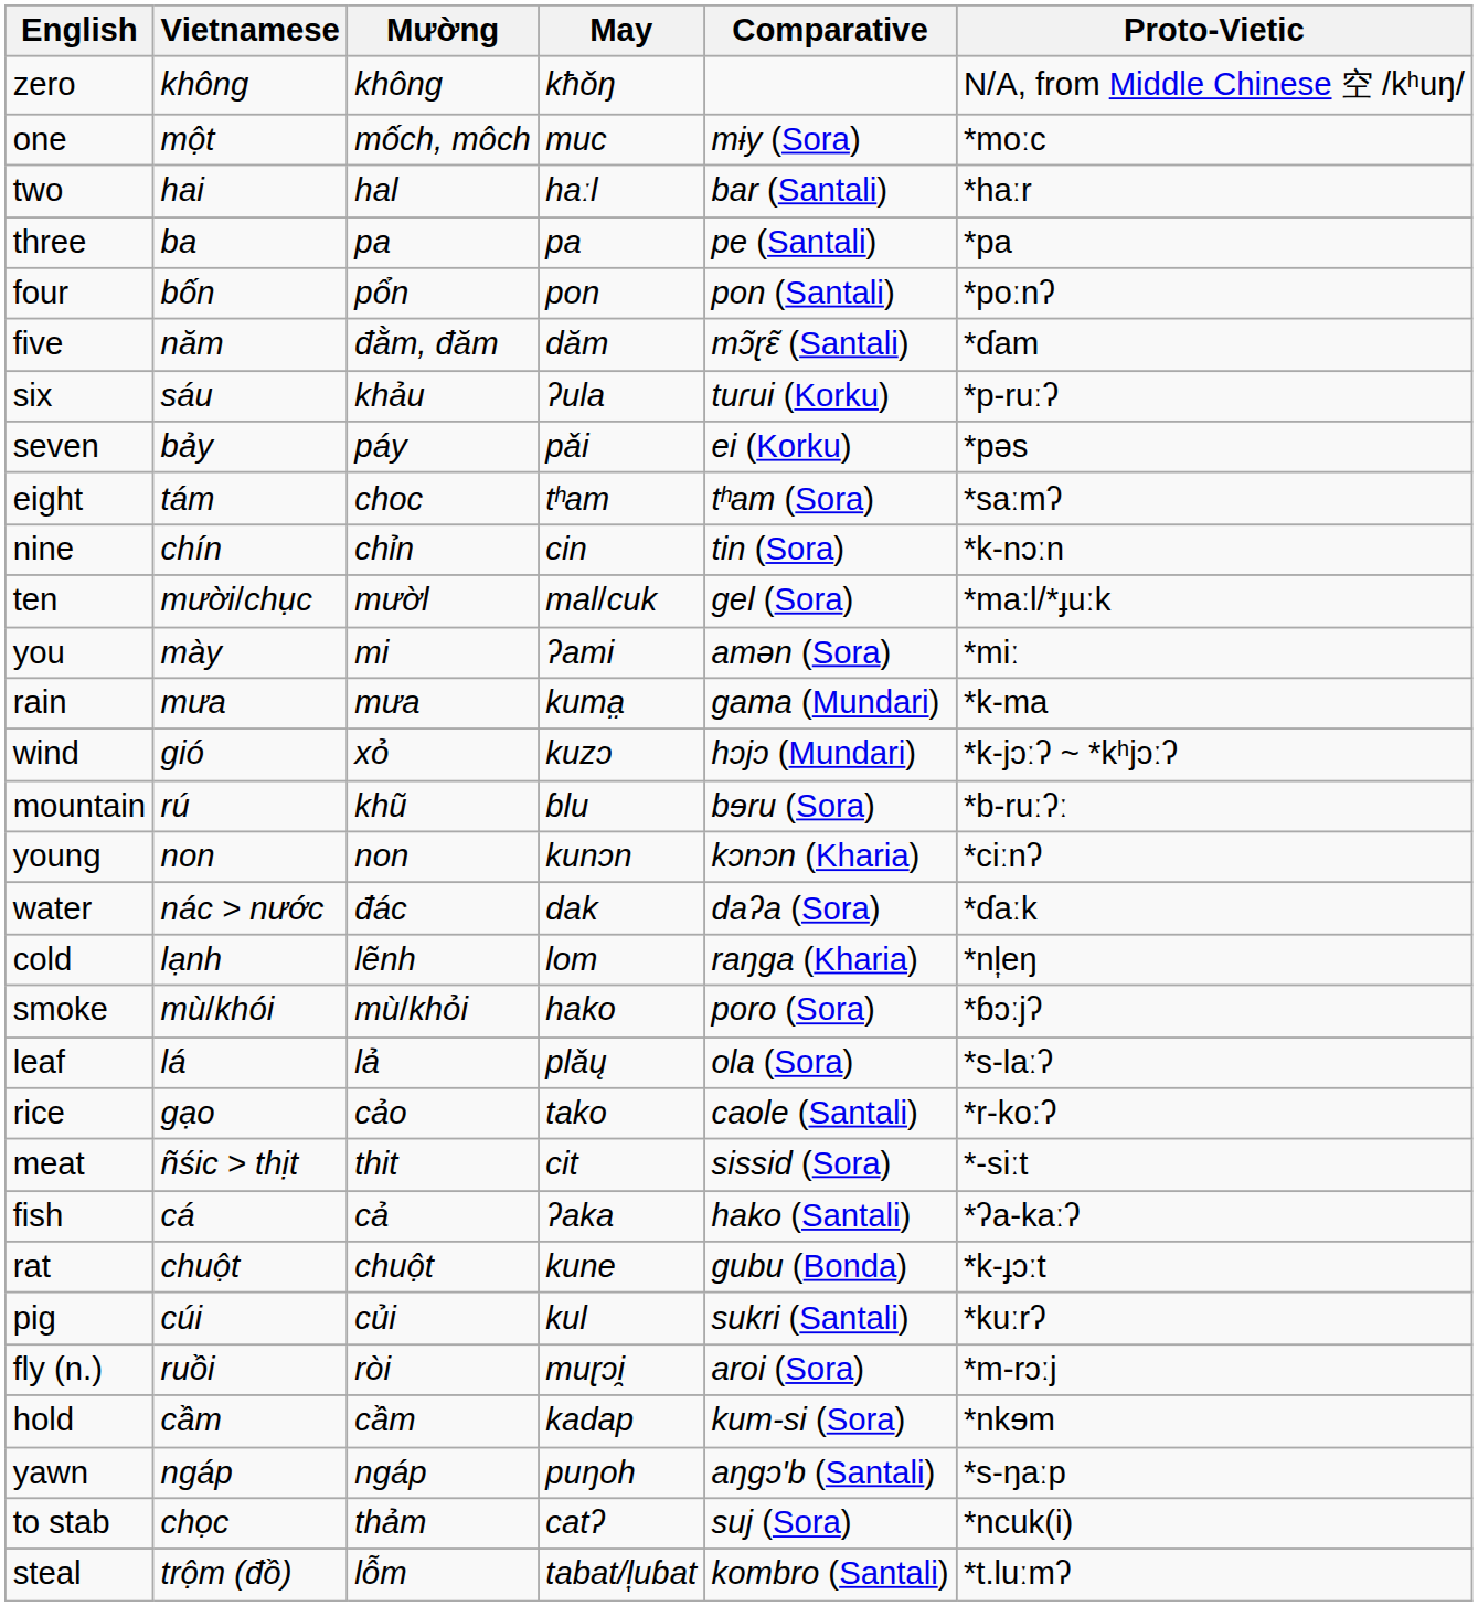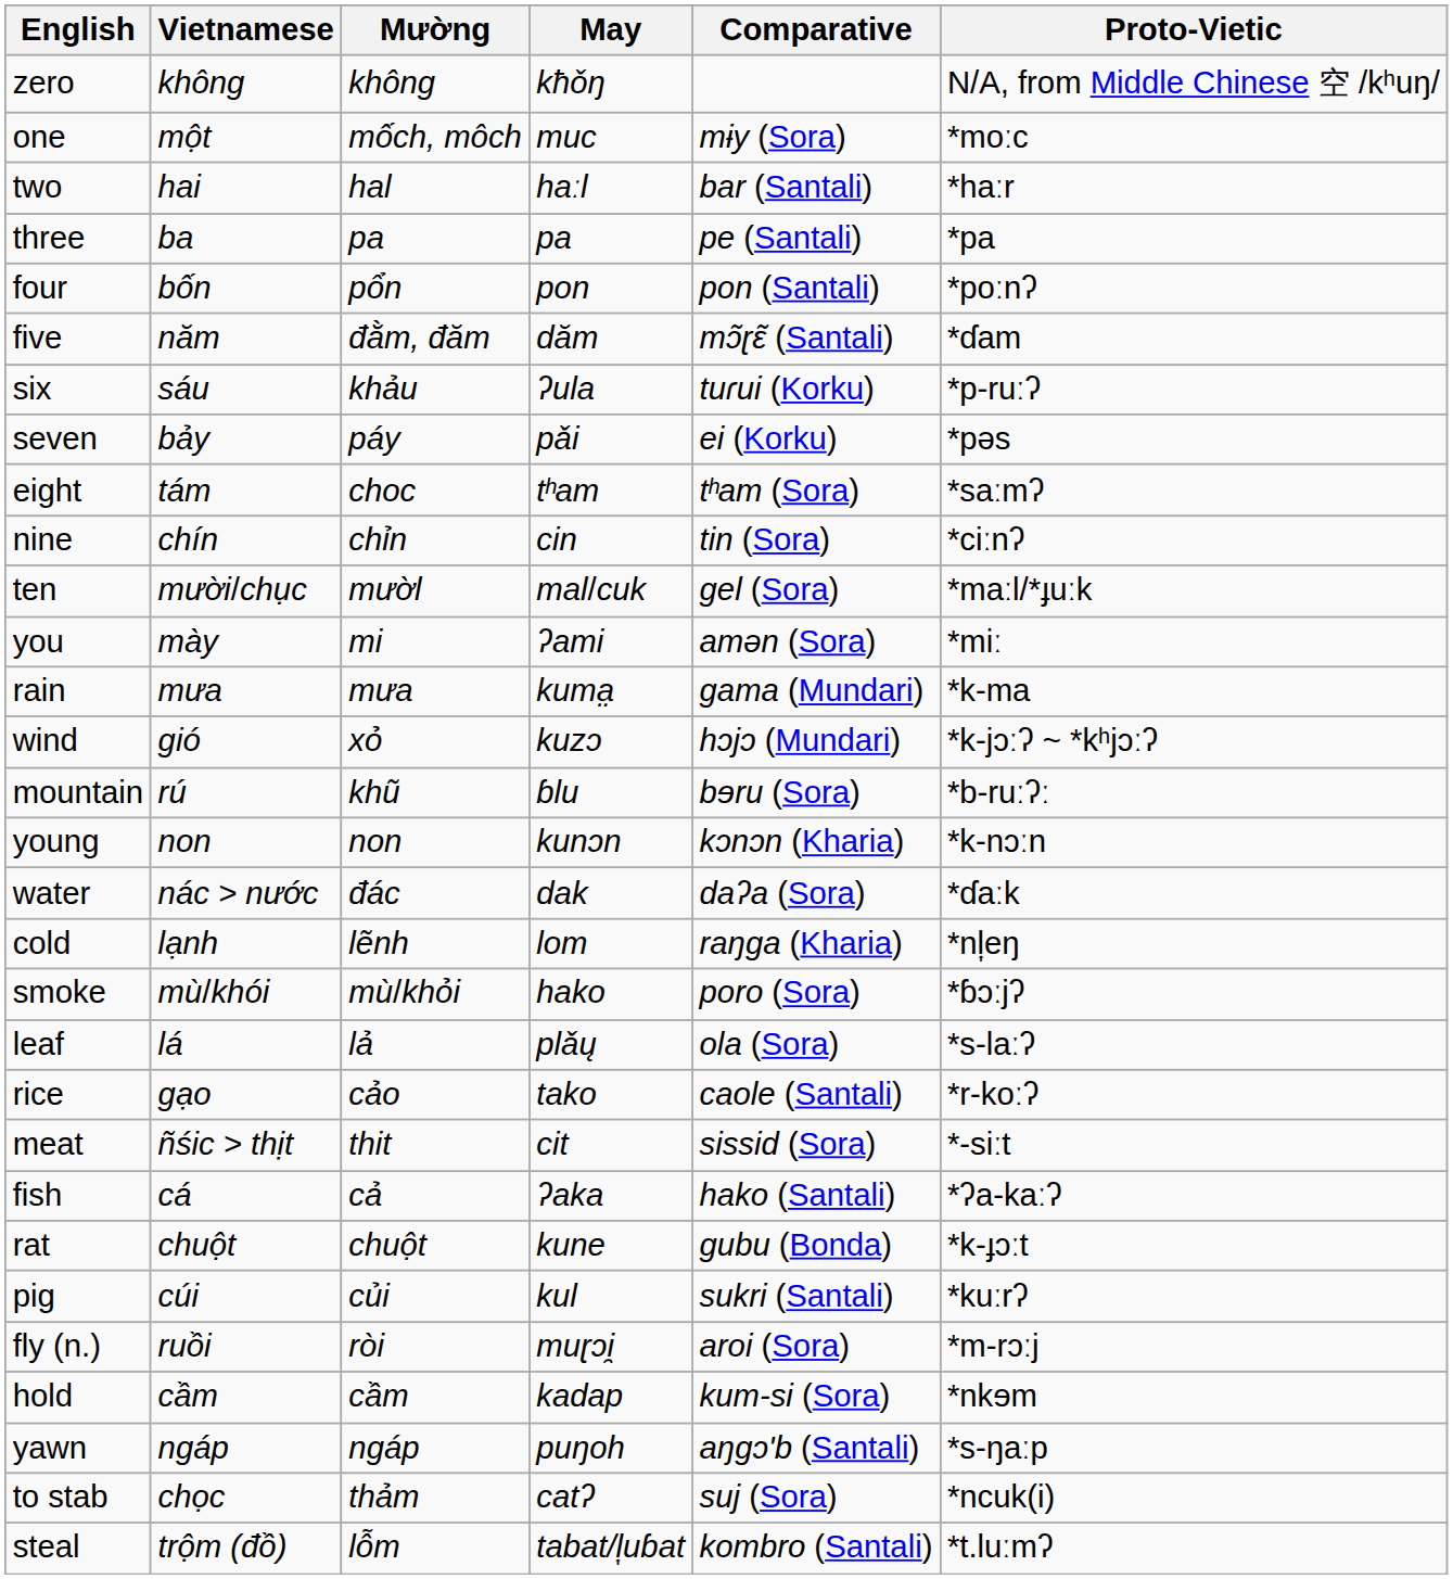 <table class="wikitable">
 <tr>
 <th>English</th>
 <th>Vietnamese</th>
 <th>Mường</th>
 <th>May</th>
 <th>Comparative</th>
 <th>Proto-Vietic</th>
 </tr>
 <tr>
 <td>zero</td>
 <td><em>không</em></td>
 <td><em>không</em></td>
 <td><em>kħǒŋ</em></td>
 <td></td>
 <td>N/A, from <a href='#'>Middle Chinese</a> 空 /kʰuŋ/</td>
 </tr>
 <tr>
 <td>one</td>
 <td><em>một</em></td>
 <td><em>mốch, môch</em></td>
 <td><em>muc</em></td>
 <td><em>mɨy</em> (<a href='#'>Sora</a>)</td>
 <td>*moːc</td>
 </tr>
 <tr>
 <td>two</td>
 <td><em>hai</em></td>
 <td><em>hal</em></td>
 <td><em>haːl</em></td>
 <td><em>bar</em> (<a href='#'>Santali</a>)</td>
 <td>*haːr</td>
 </tr>
 <tr>
 <td>three</td>
 <td><em>ba</em></td>
 <td><em>pa</em></td>
 <td><em>pa</em></td>
 <td><em>pe</em> (<a href='#'>Santali</a>)</td>
 <td>*pa</td>
 </tr>
 <tr>
 <td>four</td>
 <td><em>bốn</em></td>
 <td><em>pổn</em></td>
 <td><em>pon</em></td>
 <td><em>pon</em> (<a href='#'>Santali</a>)</td>
 <td>*poːnʔ</td>
 </tr>
 <tr>
 <td>five</td>
 <td><em>năm</em></td>
 <td><em>đằm, đăm</em></td>
 <td><em>dăm</em></td>
 <td><em>mɔ̃ɽɛ̃</em> (<a href='#'>Santali</a>)</td>
 <td>*ɗam</td>
 </tr>
 <tr>
 <td>six</td>
 <td><em>sáu</em></td>
 <td><em>khảu</em></td>
 <td><em>ʔula</em></td>
 <td><em>tuɾui</em> (<a href='#'>Korku</a>)</td>
 <td>*p-ruːʔ</td>
 </tr>
 <tr>
 <td>seven</td>
 <td><em>bảy</em></td>
 <td><em>páy</em></td>
 <td><em>pǎi</em></td>
 <td><em>ei</em> (<a href='#'>Korku</a>)</td>
 <td>*pəs</td>
 </tr>
 <tr>
 <td>eight</td>
 <td><em>tám</em></td>
 <td><em>choc</em></td>
 <td><em>tʰam</em></td>
 <td><em>tʰam</em> (<a href='#'>Sora</a>)</td>
 <td>*saːmʔ</td>
 </tr>
 <tr>
 <td>nine</td>
 <td><em>chín</em></td>
 <td><em>chỉn</em></td>
 <td><em>cin</em></td>
 <td><em>tin</em> (<a href='#'>Sora</a>)</td>
-<td>*k-nɔːn</td>
+<td>*ciːnʔ</td>
 </tr>
 <tr>
 <td>ten</td>
 <td><em>mười</em>/<em>chục</em></td>
 <td><em>mườl</em></td>
 <td><em>mal</em>/<em>cuk</em></td>
 <td><em>gel</em> (<a href='#'>Sora</a>)</td>
 <td>*maːl/*ɟuːk</td>
 </tr>
 <tr>
 <td>you</td>
 <td><em>mày</em></td>
 <td><em>mi</em></td>
 <td><em>ʔami</em></td>
 <td><em>amən</em> (<a href='#'>Sora</a>)</td>
 <td>*miː</td>
 </tr>
 <tr>
 <td>rain</td>
 <td><em>mưa</em></td>
 <td><em>mưa</em></td>
 <td><em>kuma̤</em></td>
 <td><em>gama</em> (<a href='#'>Mundari</a>)</td>
 <td>*k-ma</td>
 </tr>
 <tr>
 <td>wind</td>
 <td><em>gió</em></td>
 <td><em>xỏ</em></td>
 <td><em>kuzɔ</em></td>
 <td><em>hɔjɔ</em> (<a href='#'>Mundari</a>)</td>
 <td>*k-jɔːʔ ~ *kʰjɔːʔ</td>
 </tr>
 <tr>
 <td>mountain</td>
 <td><em>rú</em></td>
 <td><em>khũ</em></td>
 <td><em>ɓlu</em></td>
 <td><em>bɘru</em> (<a href='#'>Sora</a>)</td>
 <td>*b-ruːʔː</td>
 </tr>
 <tr>
 <td>young</td>
 <td><em>non</em></td>
 <td><em>non</em></td>
 <td><em>kunɔn</em></td>
 <td><em>kɔnɔn</em> (<a href='#'>Kharia</a>)</td>
-<td>*ciːnʔ</td>
+<td>*k-nɔːn</td>
 </tr>
 <tr>
 <td>water</td>
 <td><em>nác > nước</em></td>
 <td><em>đác</em></td>
 <td><em>dak</em></td>
 <td><em>daʔa</em> (<a href='#'>Sora</a>)</td>
 <td>*ɗaːk</td>
 </tr>
 <tr>
 <td>cold</td>
 <td><em>lạnh</em></td>
 <td><em>lẽnh</em></td>
 <td><em>lom</em></td>
 <td><em>raŋga</em> (<a href='#'>Kharia</a>)</td>
 <td>*nl͎eŋ</td>
 </tr>
 <tr>
 <td>smoke</td>
 <td><em>mù</em>/<em>khói</em></td>
 <td><em>mù</em>/<em>khỏi</em></td>
 <td><em>hako</em></td>
 <td><em>poro</em> (<a href='#'>Sora</a>)</td>
 <td>*ɓɔːjʔ</td>
 </tr>
 <tr>
 <td>leaf</td>
 <td><em>lá</em></td>
 <td><em>lả</em></td>
 <td><em>plǎų</em></td>
 <td><em>ola</em> (<a href='#'>Sora</a>)</td>
 <td>*s-laːʔ</td>
 </tr>
 <tr>
 <td>rice</td>
 <td><em>gạo</em></td>
 <td><em>cảo</em></td>
 <td><em>tako</em></td>
 <td><em>caole</em> (<a href='#'>Santali</a>)</td>
 <td>*r-koːʔ</td>
 </tr>
 <tr>
 <td>meat</td>
 <td><em>ñśic > thịt</em></td>
 <td><em>thit</em></td>
 <td><em>cit</em></td>
 <td><em>sissid</em> (<a href='#'>Sora</a>)</td>
 <td>*-siːt</td>
 </tr>
 <tr>
 <td>fish</td>
 <td><em>cá</em></td>
 <td><em>cả</em></td>
 <td><em>ʔaka</em></td>
 <td><em>hako</em> (<a href='#'>Santali</a>)</td>
 <td>*ʔa-kaːʔ</td>
 </tr>
 <tr>
 <td>rat</td>
 <td><em>chuột</em></td>
 <td><em>chuột</em></td>
 <td><em>kune</em></td>
 <td><em>gubu</em> (<a href='#'>Bonda</a>)</td>
 <td>*k-ɟɔːt</td>
 </tr>
 <tr>
 <td>pig</td>
 <td><em>cúi</em></td>
 <td><em>củi</em></td>
 <td><em>kul</em></td>
 <td><em>sukri</em> (<a href='#'>Santali</a>)</td>
 <td>*kuːrʔ</td>
 </tr>
 <tr>
 <td>fly (n.)</td>
 <td><em>ruồi</em></td>
 <td><em>ròi</em></td>
 <td><em>muɽɔi̯</em></td>
 <td><em>aroi</em> (<a href='#'>Sora</a>)</td>
 <td>*m-rɔːj</td>
 </tr>
 <tr>
 <td>hold</td>
 <td><em>cầm</em></td>
 <td><em>cầm</em></td>
 <td><em>kadap</em></td>
 <td><em>kum-si</em> (<a href='#'>Sora</a>)</td>
 <td>*nkɘm</td>
 </tr>
 <tr>
 <td>yawn</td>
 <td><em>ngáp</em></td>
 <td><em>ngáp</em></td>
 <td><em>puŋoh</em></td>
 <td><em>aŋgɔ'b</em> (<a href='#'>Santali</a>)</td>
 <td>*s-ŋaːp</td>
 </tr>
 <tr>
 <td>to stab</td>
 <td><em>chọc</em></td>
 <td><em>thảm</em></td>
 <td><em>catʔ</em></td>
 <td><em>suj</em> (<a href='#'>Sora</a>)</td>
 <td>*ncuk(i)</td>
 </tr>
 <tr>
 <td>steal</td>
 <td><em>trộm (đồ)</em></td>
 <td><em>lỗm</em></td>
 <td><em>tabat/l͎uɓat </em></td>
 <td><em>kombro</em> (<a href='#'>Santali</a>)</td>
 <td>*t.luːmʔ</td>
 </tr>
 </table>
